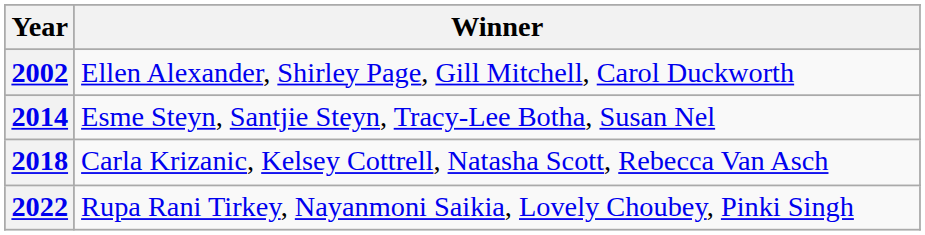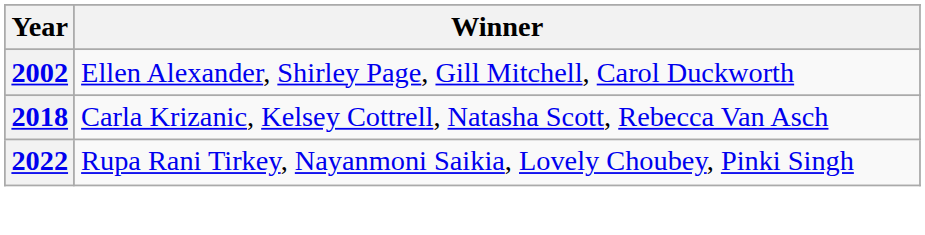 <table class="wikitable">
 <tr>
 <th>Year</th>
 <th Width=470>Winner</th>
 </tr>
 <tr>
 <th><a href='#'>2002</a></th>
 <td> <a href='#'>Ellen Alexander</a>, <a href='#'>Shirley Page</a>, <a href='#'>Gill Mitchell</a>, <a href='#'>Carol Duckworth</a></td>
 </tr>
 <tr>
-<th><a href='#'>2014</a></th>
-<td> <a href='#'>Esme Steyn</a>, <a href='#'>Santjie Steyn</a>, <a href='#'>Tracy-Lee Botha</a>, <a href='#'>Susan Nel</a></td>
-</tr>
-<tr>
 <th><a href='#'>2018</a></th>
 <td> <a href='#'>Carla Krizanic</a>, <a href='#'>Kelsey Cottrell</a>, <a href='#'>Natasha Scott</a>, <a href='#'>Rebecca Van Asch</a></td>
 </tr>
 <tr>
 <th><a href='#'>2022</a></th>
 <td> <a href='#'>Rupa Rani Tirkey</a>, <a href='#'>Nayanmoni Saikia</a>, <a href='#'>Lovely Choubey</a>, <a href='#'>Pinki Singh</a></td>
 </tr>
 </table>
